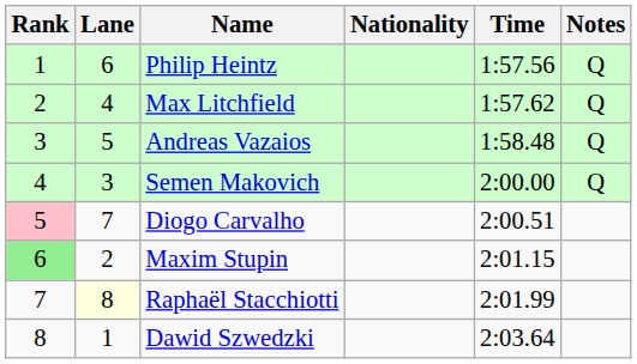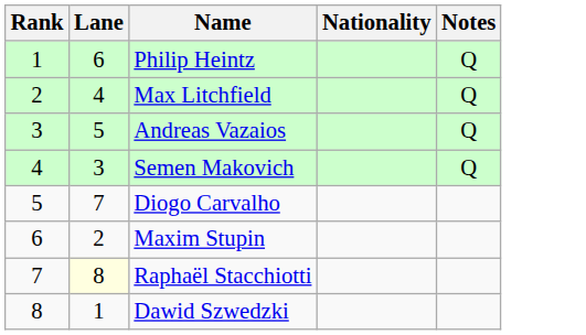 <table class="wikitable sortable" style="text-align:center">
 <tr>
 <th>Rank</th>
 <th>Lane</th>
 <th>Name</th>
 <th>Nationality</th>
-<th>Time</th>
 <th>Notes</th>
 </tr>
 <tr bgcolor=ccffcc>
 <td>1</td>
 <td>6</td>
 <td align=left><a href='#'>Philip Heintz</a></td>
 <td align=left></td>
-<td>1:57.56</td>
 <td>Q</td>
 </tr>
 <tr bgcolor=ccffcc>
 <td>2</td>
 <td>4</td>
 <td align=left><a href='#'>Max Litchfield</a></td>
 <td align=left></td>
-<td>1:57.62</td>
 <td>Q</td>
 </tr>
 <tr bgcolor=ccffcc>
 <td>3</td>
 <td>5</td>
 <td align=left><a href='#'>Andreas Vazaios</a></td>
 <td align=left></td>
-<td>1:58.48</td>
 <td>Q</td>
 </tr>
 <tr bgcolor=ccffcc>
 <td>4</td>
 <td>3</td>
 <td align=left><a href='#'>Semen Makovich</a></td>
 <td align=left></td>
-<td>2:00.00</td>
 <td>Q</td>
 </tr>
 <tr>
-<td style="background: pink;">5</td>
+<td>5</td>
 <td>7</td>
 <td align=left><a href='#'>Diogo Carvalho</a></td>
 <td align=left></td>
-<td>2:00.51</td>
 <td></td>
 </tr>
 <tr>
-<td style="background: lightgreen;">6</td>
+<td>6</td>
 <td>2</td>
 <td align=left><a href='#'>Maxim Stupin</a></td>
 <td align=left></td>
-<td>2:01.15</td>
 <td></td>
 </tr>
 <tr>
 <td>7</td>
 <td style="background: lightyellow;">8</td>
 <td align=left><a href='#'>Raphaël Stacchiotti</a></td>
 <td align=left></td>
-<td>2:01.99</td>
 <td></td>
 </tr>
 <tr>
 <td>8</td>
 <td>1</td>
 <td align=left><a href='#'>Dawid Szwedzki</a></td>
 <td align=left></td>
-<td>2:03.64</td>
 <td></td>
 </tr>
 </table>
